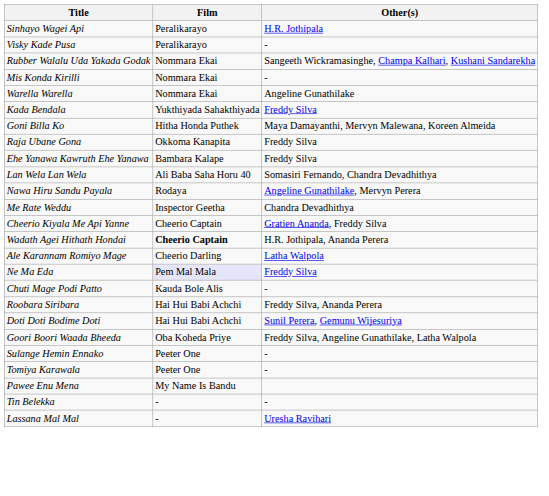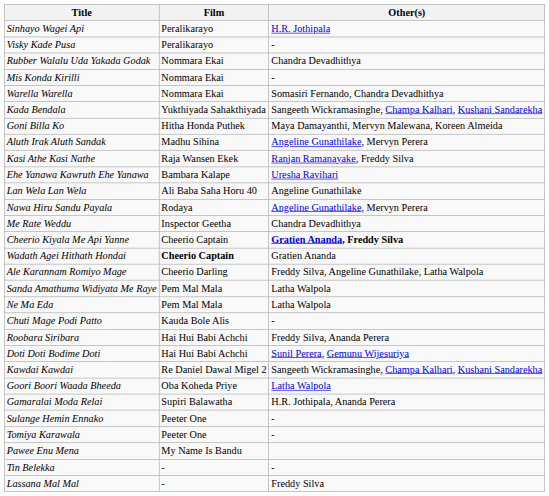 <table class="wikitable">
 <tr>
 <th>Title</th>
 <th>Film</th>
 <th>Other(s)</th>
 </tr>
 <tr>
 <td><em>Sinhayo Wagei Api</em></td>
 <td>Peralikarayo</td>
 <td><a href='#'>H.R. Jothipala</a></td>
 </tr>
 <tr>
 <td><em>Visky Kade Pusa</em></td>
 <td>Peralikarayo</td>
 <td>-</td>
 </tr>
 <tr>
 <td><em>Rubber Walalu Uda Yakada Godak</em></td>
 <td>Nommara Ekai</td>
-<td>Sangeeth Wickramasinghe, <a href='#'>Champa Kalhari</a>, <a href='#'>Kushani Sandarekha</a></td>
+<td>Chandra Devadhithya</td>
 </tr>
 <tr>
 <td><em>Mis Konda Kirilli</em></td>
 <td>Nommara Ekai</td>
 <td>-</td>
 </tr>
 <tr>
 <td><em>Warella Warella</em></td>
 <td>Nommara Ekai</td>
-<td>Angeline Gunathilake</td>
+<td>Somasiri Fernando, Chandra Devadhithya</td>
 </tr>
 <tr>
 <td><em>Kada Bendala</em></td>
 <td>Yukthiyada Sahakthiyada</td>
-<td><a href='#'>Freddy Silva</a></td>
+<td>Sangeeth Wickramasinghe, <a href='#'>Champa Kalhari</a>, <a href='#'>Kushani Sandarekha</a></td>
 </tr>
 <tr>
 <td><em>Goni Billa Ko</em></td>
 <td>Hitha Honda Puthek</td>
 <td>Maya Damayanthi, Mervyn Malewana, Koreen Almeida</td>
 </tr>
 <tr>
-<td><em>Raja Ubane Gona</em></td>
-<td>Okkoma Kanapita</td>
-<td>Freddy Silva</td>
+<td><em>Aluth Irak Aluth Sandak</em></td>
+<td>Madhu Sihina</td>
+<td><a href='#'>Angeline Gunathilake</a>, Mervyn Perera</td>
+</tr>
+<tr>
+<td><em>Kasi Athe Kasi Nathe</em></td>
+<td>Raja Wansen Ekek</td>
+<td><a href='#'>Ranjan Ramanayake</a>, Freddy Silva</td>
 </tr>
 <tr>
 <td><em>Ehe Yanawa Kawruth Ehe Yanawa</em></td>
 <td>Bambara Kalape</td>
-<td>Freddy Silva</td>
+<td><a href='#'>Uresha Ravihari</a></td>
 </tr>
 <tr>
 <td><em>Lan Wela Lan Wela</em></td>
 <td>Ali Baba Saha Horu 40</td>
-<td>Somasiri Fernando, Chandra Devadhithya</td>
+<td>Angeline Gunathilake</td>
 </tr>
 <tr>
 <td><em>Nawa Hiru Sandu Payala</em></td>
 <td>Rodaya</td>
 <td><a href='#'>Angeline Gunathilake</a>, Mervyn Perera</td>
 </tr>
 <tr>
 <td><em>Me Rate Weddu</em></td>
 <td>Inspector Geetha</td>
 <td>Chandra Devadhithya</td>
 </tr>
 <tr>
 <td><em>Cheerio Kiyala Me Api Yanne</em></td>
 <td>Cheerio Captain</td>
-<td><a href='#'>Gratien Ananda</a>, Freddy Silva</td>
+<td><strong><a href='#'>Gratien Ananda</a>, Freddy Silva</strong></td>
 </tr>
 <tr>
 <td><em>Wadath Agei Hithath Hondai</em></td>
 <td><strong>Cheerio Captain</strong></td>
-<td>H.R. Jothipala, Ananda Perera</td>
+<td>Gratien Ananda</td>
 </tr>
 <tr>
 <td><em>Ale Karannam Romiyo Mage</em></td>
 <td>Cheerio Darling</td>
-<td><a href='#'>Latha Walpola</a></td>
+<td>Freddy Silva, Angeline Gunathilake, Latha Walpola</td>
+</tr>
+<tr>
+<td><em>Sanda Amathuma Widiyata Me Raye</em></td>
+<td>Pem Mal Mala</td>
+<td>Latha Walpola</td>
 </tr>
 <tr>
 <td><em>Ne Ma Eda</em></td>
-<td style="background: lavender;">Pem Mal Mala</td>
-<td><a href='#'>Freddy Silva</a></td>
+<td>Pem Mal Mala</td>
+<td>Latha Walpola</td>
 </tr>
 <tr>
 <td><em>Chuti Mage Podi Patto</em></td>
 <td>Kauda Bole Alis</td>
 <td>-</td>
 </tr>
 <tr>
 <td><em>Roobara Siribara</em></td>
 <td>Hai Hui Babi Achchi</td>
 <td>Freddy Silva, Ananda Perera</td>
 </tr>
 <tr>
 <td><em>Doti Doti Bodime Doti</em></td>
 <td>Hai Hui Babi Achchi</td>
 <td><a href='#'>Sunil Perera</a>, <a href='#'>Gemunu Wijesuriya</a></td>
 </tr>
 <tr>
+<td><em>Kawdai Kawdai</em></td>
+<td>Re Daniel Dawal Migel 2</td>
+<td>Sangeeth Wickramasinghe, <a href='#'>Champa Kalhari</a>, <a href='#'>Kushani Sandarekha</a></td>
+</tr>
+<tr>
 <td><em>Goori Boori Waada Bheeda</em></td>
 <td>Oba Koheda Priye</td>
-<td>Freddy Silva, Angeline Gunathilake, Latha Walpola</td>
+<td><a href='#'>Latha Walpola</a></td>
+</tr>
+<tr>
+<td><em>Gamaralai Moda Relai</em></td>
+<td>Supiri Balawatha</td>
+<td>H.R. Jothipala, Ananda Perera</td>
 </tr>
 <tr>
 <td><em>Sulange Hemin Ennako</em></td>
 <td>Peeter One</td>
 <td>-</td>
 </tr>
 <tr>
 <td><em> Tomiya Karawala</em></td>
 <td>Peeter One</td>
 <td>-</td>
 </tr>
 <tr>
 <td><em>Pawee Enu Mena</em></td>
 <td>My Name Is Bandu</td>
 <td></td>
 </tr>
 <tr>
 <td><em>Tin Belekka</em></td>
 <td>-</td>
 <td>-</td>
 </tr>
 <tr>
 <td><em>Lassana Mal Mal</em></td>
 <td>-</td>
-<td><a href='#'>Uresha Ravihari</a></td>
+<td>Freddy Silva</td>
 </tr>
 </table>
